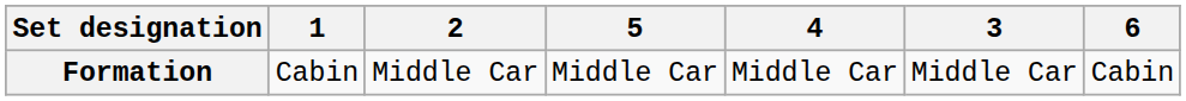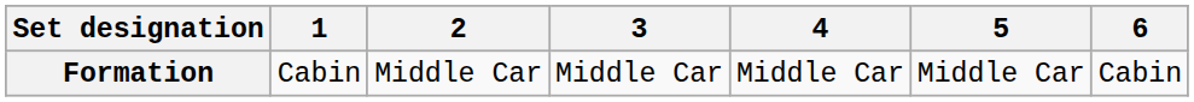 <table class="wikitable collapsible innercollapse">
 <tr>
 <th>Set designation</th>
 <th>1</th>
 <th>2</th>
+<th>3</th>
+<th>4</th>
 <th>5</th>
-<th>4</th>
-<th>3</th>
 <th>6</th>
 </tr>
 <tr>
 <th>Formation</th>
 <td>Cabin</td>
 <td>Middle Car</td>
 <td>Middle Car</td>
 <td>Middle Car</td>
 <td>Middle Car</td>
 <td>Cabin</td>
 </tr>
 </table>
